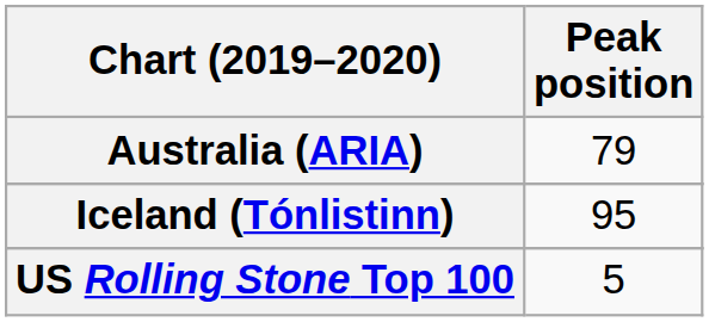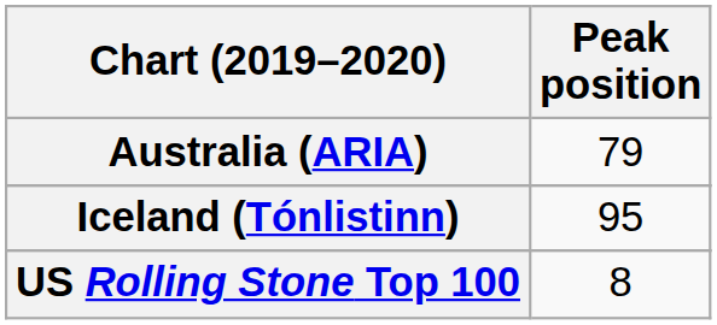 <table class="wikitable sortable plainrowheaders" style="text-align:center">
 <tr>
 <th scope="col">Chart (2019–2020)</th>
 <th scope="col">Peak<br>position</th>
 </tr>
 <tr>
 <th scope="row">Australia (<a href='#'>ARIA</a>)</th>
 <td>79</td>
 </tr>
 <tr>
 </tr>
 <tr>
 </tr>
 <tr>
 </tr>
 <tr>
 </tr>
 <tr>
 <th scope="row">Iceland (<a href='#'>Tónlistinn</a>)</th>
 <td>95</td>
 </tr>
 <tr>
 </tr>
 <tr>
 </tr>
 <tr>
 </tr>
 <tr>
 </tr>
 <tr>
 </tr>
 <tr>
 </tr>
 <tr>
 <th scope="row">US <a href='#'><em>Rolling Stone</em> Top 100</a></th>
-<td>5</td>
+<td>8</td>
 </tr>
 </table>
